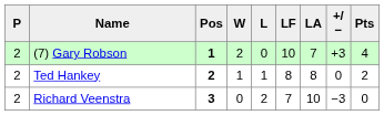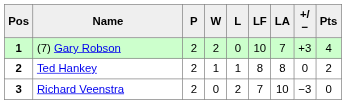 <table style=border-collapse:collapse border=1 cellspacing=0 cellpadding=5>
 <tr align=center bgcolor=#efefef>
+<th width=20>Pos</th>
+<th width=200>Name</th>
 <th width=20>P</th>
-<th width=200>Name</th>
-<th width=20>Pos</th>
 <th width=20>W</th>
 <th width=20>L</th>
 <th width=20>LF</th>
 <th width=20>LA</th>
 <th width=20>+/−</th>
 <th width=20>Pts</th>
 </tr>
 <tr align=center style="background: #ccffcc;">
+<td><strong>1</strong></td>
+<td align="left"> (7) <a href='#'>Gary Robson</a></td>
 <td>2</td>
-<td align="left"> (7) <a href='#'>Gary Robson</a></td>
-<td><strong>1</strong></td>
 <td>2</td>
 <td>0</td>
 <td>10</td>
 <td>7</td>
 <td>+3</td>
 <td>4</td>
 </tr>
 <tr align=center>
+<td><strong>2</strong></td>
+<td align="left"> <a href='#'>Ted Hankey</a></td>
 <td>2</td>
-<td align="left"> <a href='#'>Ted Hankey</a></td>
-<td><strong>2</strong></td>
 <td>1</td>
 <td>1</td>
 <td>8</td>
 <td>8</td>
 <td>0</td>
 <td>2</td>
 </tr>
 <tr align=center>
+<td><strong>3</strong></td>
+<td align="left"> <a href='#'>Richard Veenstra</a></td>
 <td>2</td>
-<td align="left"> <a href='#'>Richard Veenstra</a></td>
-<td><strong>3</strong></td>
 <td>0</td>
 <td>2</td>
 <td>7</td>
 <td>10</td>
 <td>−3</td>
 <td>0</td>
 </tr>
 </table>
